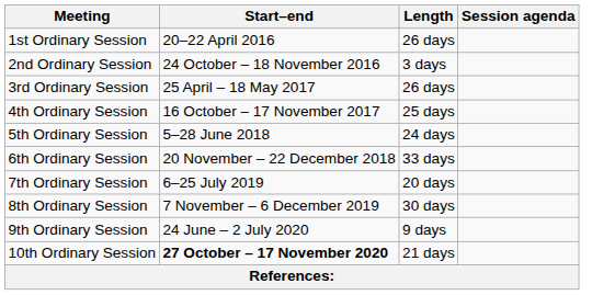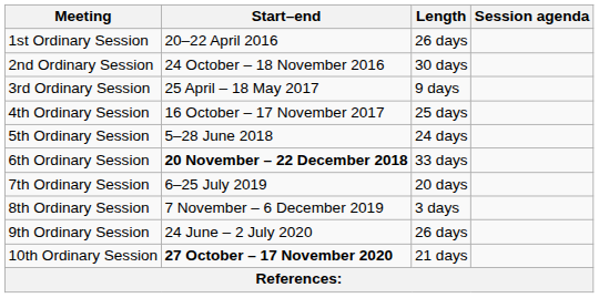 <table class="wikitable sortable">
 <tr>
 <th scope="col">Meeting</th>
 <th scope="col">Start–end</th>
 <th scope="col">Length</th>
 <th scope="col">Session agenda</th>
 </tr>
 <tr>
 <td>1st Ordinary Session</td>
 <td>20–22 April 2016</td>
 <td>26 days</td>
 <td></td>
 </tr>
 <tr>
 <td>2nd Ordinary Session</td>
 <td>24 October – 18 November 2016</td>
-<td>3 days</td>
+<td>30 days</td>
 <td></td>
 </tr>
 <tr>
 <td>3rd Ordinary Session</td>
 <td>25 April – 18 May 2017</td>
-<td>26 days</td>
+<td>9 days</td>
 <td></td>
 </tr>
 <tr>
 <td>4th Ordinary Session</td>
 <td>16 October – 17 November 2017</td>
 <td>25 days</td>
 <td></td>
 </tr>
 <tr>
 <td>5th Ordinary Session</td>
 <td>5–28 June 2018</td>
 <td>24 days</td>
 <td></td>
 </tr>
 <tr>
 <td>6th Ordinary Session</td>
-<td>20 November – 22 December 2018</td>
+<td><strong>20 November – 22 December 2018</strong></td>
 <td>33 days</td>
 <td></td>
 </tr>
 <tr>
 <td>7th Ordinary Session</td>
 <td>6–25 July 2019</td>
 <td>20 days</td>
 <td></td>
 </tr>
 <tr>
 <td>8th Ordinary Session</td>
 <td>7 November – 6 December 2019</td>
-<td>30 days</td>
+<td>3 days</td>
 <td></td>
 </tr>
 <tr>
 <td>9th Ordinary Session</td>
 <td>24 June – 2 July 2020</td>
-<td>9 days</td>
+<td>26 days</td>
 <td></td>
 </tr>
 <tr>
 <td>10th Ordinary Session</td>
 <td><strong>27 October – 17 November 2020</strong></td>
 <td>21 days</td>
 <td></td>
 </tr>
 <tr>
 <th colspan="8" unsortable><strong>References:</strong><br></th>
 </tr>
 </table>
